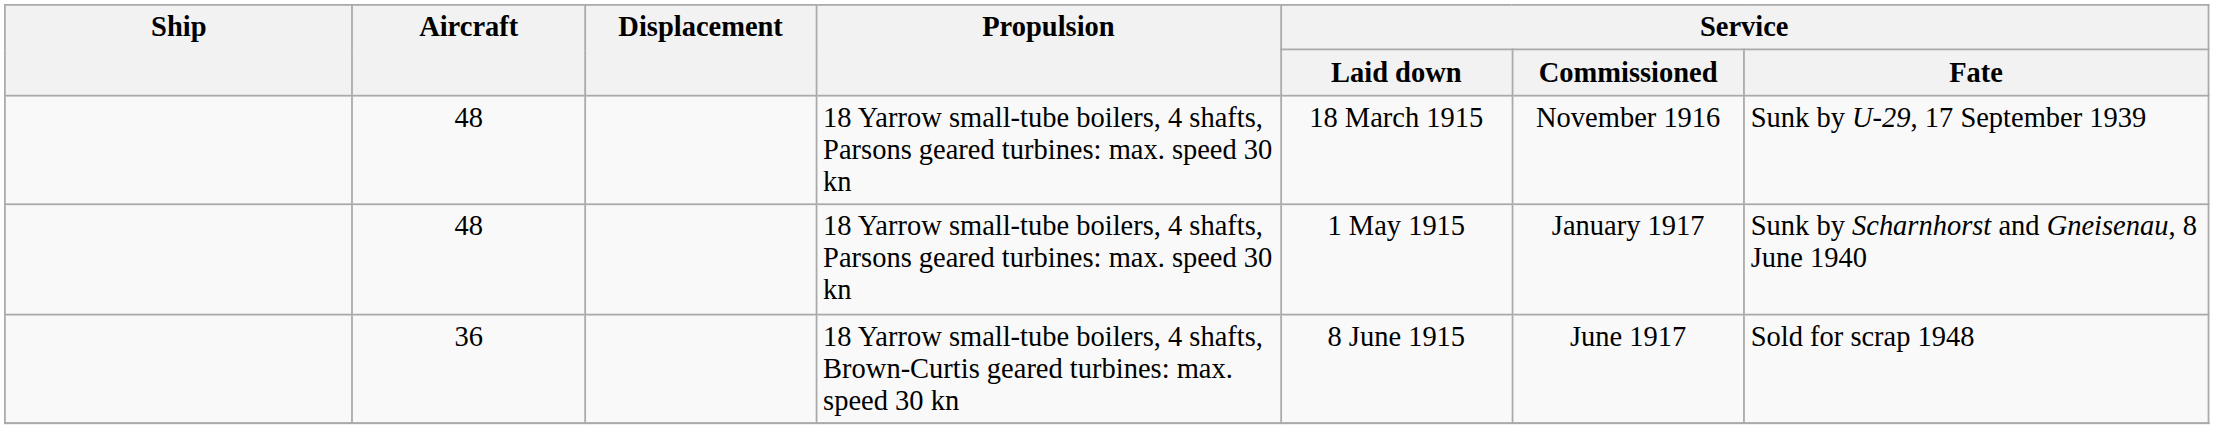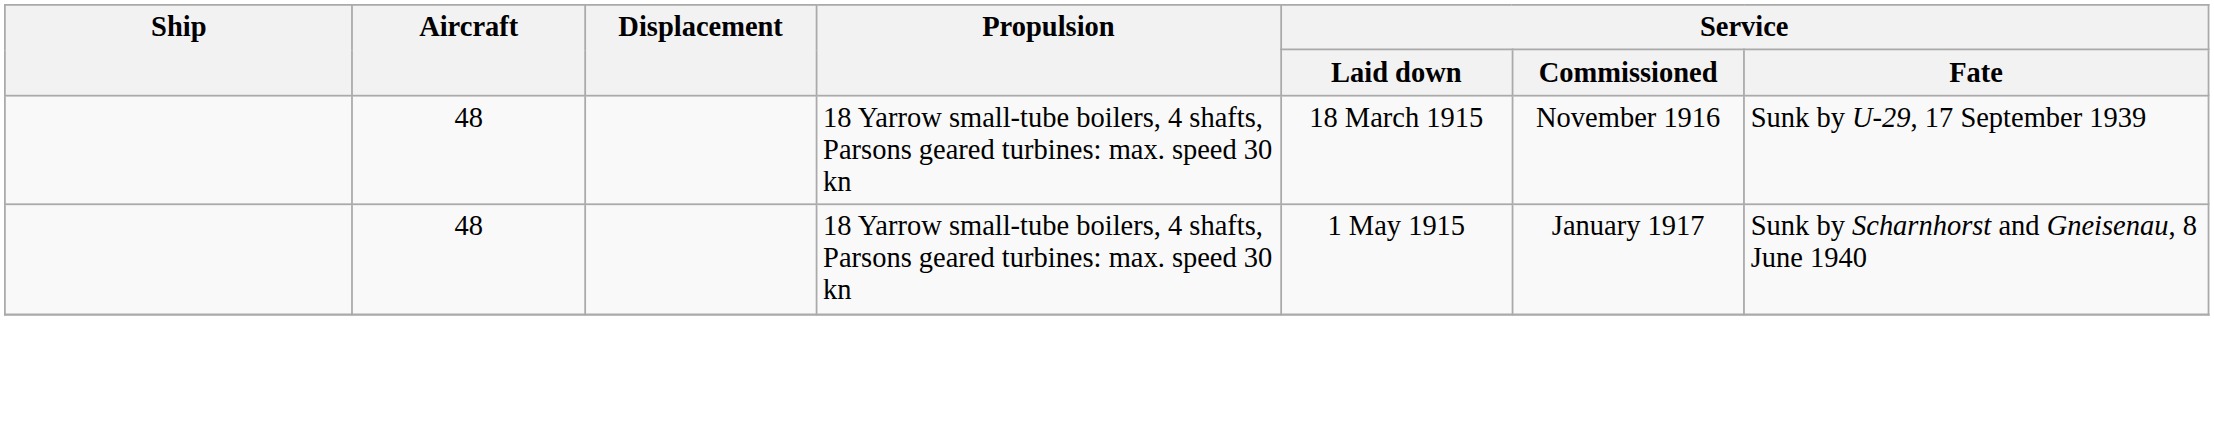 <table class="wikitable" style="width:98%;">
 <tr valign="top"|- valign="top">
 <th style="width:15%; text-align:center;" rowspan="2">Ship</th>
 <th style="width:10%; text-align:center;" rowspan="2">Aircraft</th>
 <th style="width:10%; text-align:center;" rowspan="2">Displacement</th>
 <th style="width:20%; text-align:center;" rowspan="2">Propulsion</th>
 <th style="width:40%; text-align:center;" colspan="3">Service</th>
 </tr>
 <tr valign="top">
 <th style="width:10%; text-align:center;">Laid down</th>
 <th style="width:10%; text-align:center;">Commissioned</th>
 <th style="width:20%; text-align:center;">Fate</th>
 </tr>
 <tr valign="top">
 <td align= left></td>
 <td style="text-align:center;">48</td>
 <td style="text-align:center;"></td>
 <td align= left>18 Yarrow small-tube boilers, 4 shafts, Parsons geared turbines: max. speed 30 kn</td>
 <td style="text-align:center;">18 March 1915</td>
 <td style="text-align:center;">November 1916</td>
 <td align= left>Sunk by <em>U-29</em>, 17 September 1939</td>
 </tr>
 <tr valign="top">
 <td align= left></td>
 <td style="text-align:center;">48</td>
 <td style="text-align:center;"></td>
 <td align= left>18 Yarrow small-tube boilers, 4 shafts, Parsons geared turbines: max. speed 30 kn</td>
 <td style="text-align:center;">1 May 1915</td>
 <td style="text-align:center;">January 1917</td>
 <td align= left>Sunk by <em>Scharnhorst</em> and <em>Gneisenau</em>, 8 June 1940</td>
 </tr>
 <tr valign="top">
-<td align= left></td>
-<td style="text-align:center;">36</td>
-<td style="text-align:center;"></td>
-<td align= left>18 Yarrow small-tube boilers, 4 shafts, Brown-Curtis geared turbines: max. speed 30 kn</td>
-<td style="text-align:center;">8 June 1915</td>
-<td style="text-align:center;">June 1917</td>
-<td align= left>Sold for scrap 1948</td>
-</tr>
-<tr valign="top">
 </tr>
 </table>
